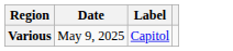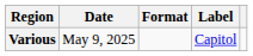 <table class="wikitable plainrowheaders">
 <tr>
 <th scope="col">Region</th>
 <th scope="col">Date</th>
+<th scope="col">Format</th>
 <th scope="col">Label</th>
 <th scope="col"></th>
 </tr>
 <tr>
 <th scope="row">Various</th>
 <td>May 9, 2025</td>
+<td></td>
 <td><a href='#'>Capitol</a></td>
 <td align="center"></td>
 </tr>
 </table>
